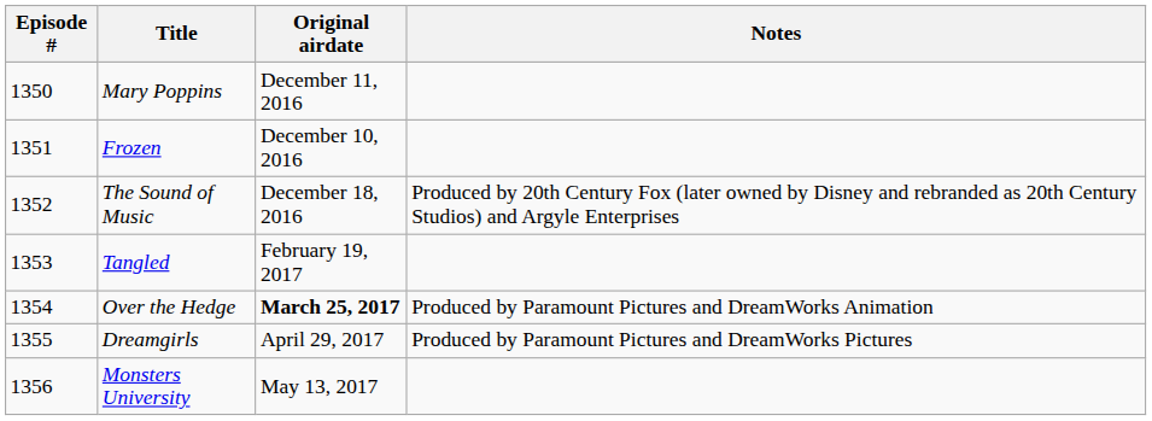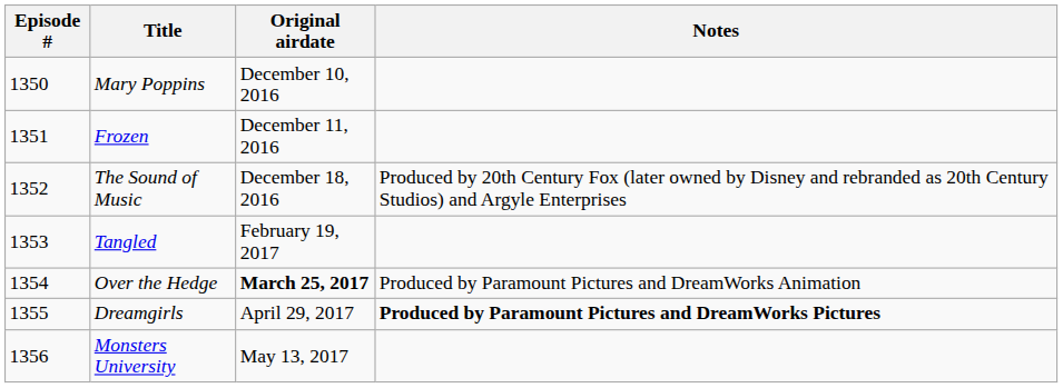 <table class="wikitable sortable">
 <tr>
 <th>Episode #</th>
 <th>Title</th>
 <th>Original airdate</th>
 <th>Notes</th>
 </tr>
 <tr>
 <td>1350</td>
 <td><em>Mary Poppins</em></td>
-<td>December 11, 2016</td>
+<td>December 10, 2016</td>
 <td></td>
 </tr>
 <tr>
 <td>1351</td>
 <td><em><a href='#'>Frozen</a></em></td>
-<td>December 10, 2016</td>
+<td>December 11, 2016</td>
 <td></td>
 </tr>
 <tr>
 <td>1352</td>
 <td><em>The Sound of Music</em></td>
 <td>December 18, 2016</td>
 <td>Produced by 20th Century Fox (later owned by Disney and rebranded as 20th Century Studios) and Argyle Enterprises</td>
 </tr>
 <tr>
 <td>1353</td>
 <td><em><a href='#'>Tangled</a></em></td>
 <td>February 19, 2017</td>
 <td></td>
 </tr>
 <tr>
 <td>1354</td>
 <td><em>Over the Hedge</em></td>
 <td><strong>March 25, 2017</strong></td>
 <td>Produced by Paramount Pictures and DreamWorks Animation</td>
 </tr>
 <tr>
 <td>1355</td>
 <td><em>Dreamgirls</em></td>
 <td>April 29, 2017</td>
-<td>Produced by Paramount Pictures and DreamWorks Pictures</td>
+<td><strong>Produced by Paramount Pictures and DreamWorks Pictures</strong></td>
 </tr>
 <tr>
 <td>1356</td>
 <td><em><a href='#'>Monsters University</a></em></td>
 <td>May 13, 2017</td>
 <td></td>
 </tr>
 </table>
